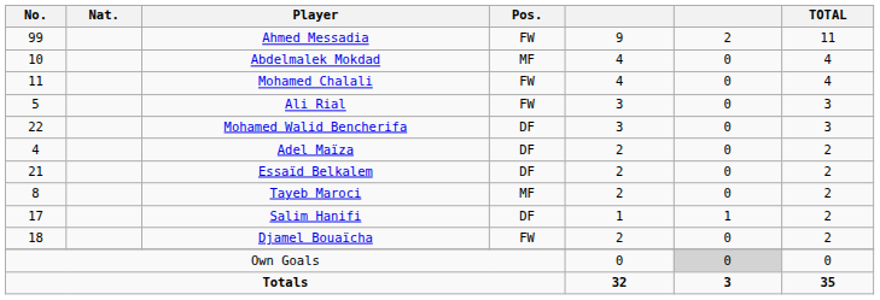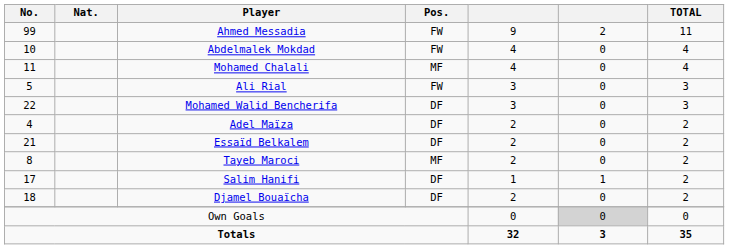 <table class="wikitable sortable alternance"  style="font-size:85%; text-align:center; line-height:14px; width:60%;">
 <tr>
 <th width=10>No.</th>
 <th width=10>Nat.</th>
 <th width=140>Player</th>
 <th width=10>Pos.</th>
 <th width=40></th>
 <th width=40></th>
 <th width=10>TOTAL</th>
 </tr>
 <tr>
 <td>99</td>
 <td></td>
 <td><a href='#'>Ahmed Messadia</a></td>
 <td>FW</td>
 <td>9</td>
 <td>2</td>
 <td>11</td>
 </tr>
 <tr>
 <td>10</td>
 <td></td>
 <td><a href='#'>Abdelmalek Mokdad</a></td>
-<td>MF</td>
+<td>FW</td>
 <td>4</td>
 <td>0</td>
 <td>4</td>
 </tr>
 <tr>
 <td>11</td>
 <td></td>
 <td><a href='#'>Mohamed Chalali</a></td>
-<td>FW</td>
+<td>MF</td>
 <td>4</td>
 <td>0</td>
 <td>4</td>
 </tr>
 <tr>
 <td>5</td>
 <td></td>
 <td><a href='#'>Ali Rial</a></td>
 <td>FW</td>
 <td>3</td>
 <td>0</td>
 <td>3</td>
 </tr>
 <tr>
 <td>22</td>
 <td></td>
 <td><a href='#'>Mohamed Walid Bencherifa</a></td>
 <td>DF</td>
 <td>3</td>
 <td>0</td>
 <td>3</td>
 </tr>
 <tr>
 <td>4</td>
 <td></td>
 <td><a href='#'>Adel Maïza</a></td>
 <td>DF</td>
 <td>2</td>
 <td>0</td>
 <td>2</td>
 </tr>
 <tr>
 <td>21</td>
 <td></td>
 <td><a href='#'>Essaïd Belkalem</a></td>
 <td>DF</td>
 <td>2</td>
 <td>0</td>
 <td>2</td>
 </tr>
 <tr>
 <td>8</td>
 <td></td>
 <td><a href='#'>Tayeb Maroci</a></td>
 <td>MF</td>
 <td>2</td>
 <td>0</td>
 <td>2</td>
 </tr>
 <tr>
 <td>17</td>
 <td></td>
 <td><a href='#'>Salim Hanifi</a></td>
 <td>DF</td>
 <td>1</td>
 <td>1</td>
 <td>2</td>
 </tr>
 <tr>
 <td>18</td>
 <td></td>
 <td><a href='#'>Djamel Bouaïcha</a></td>
-<td>FW</td>
+<td>DF</td>
 <td>2</td>
 <td>0</td>
 <td>2</td>
 </tr>
 <tr>
 </tr>
 <tr class="sortbottom">
 <td colspan="4">Own Goals</td>
 <td>0</td>
 <td style="background: lightgrey;">0</td>
 <td>0</td>
 </tr>
 <tr class="sortbottom">
 <td colspan="4"><strong>Totals</strong></td>
 <td><strong>32</strong></td>
 <td><strong>3</strong></td>
 <td><strong>35</strong></td>
 </tr>
 </table>
